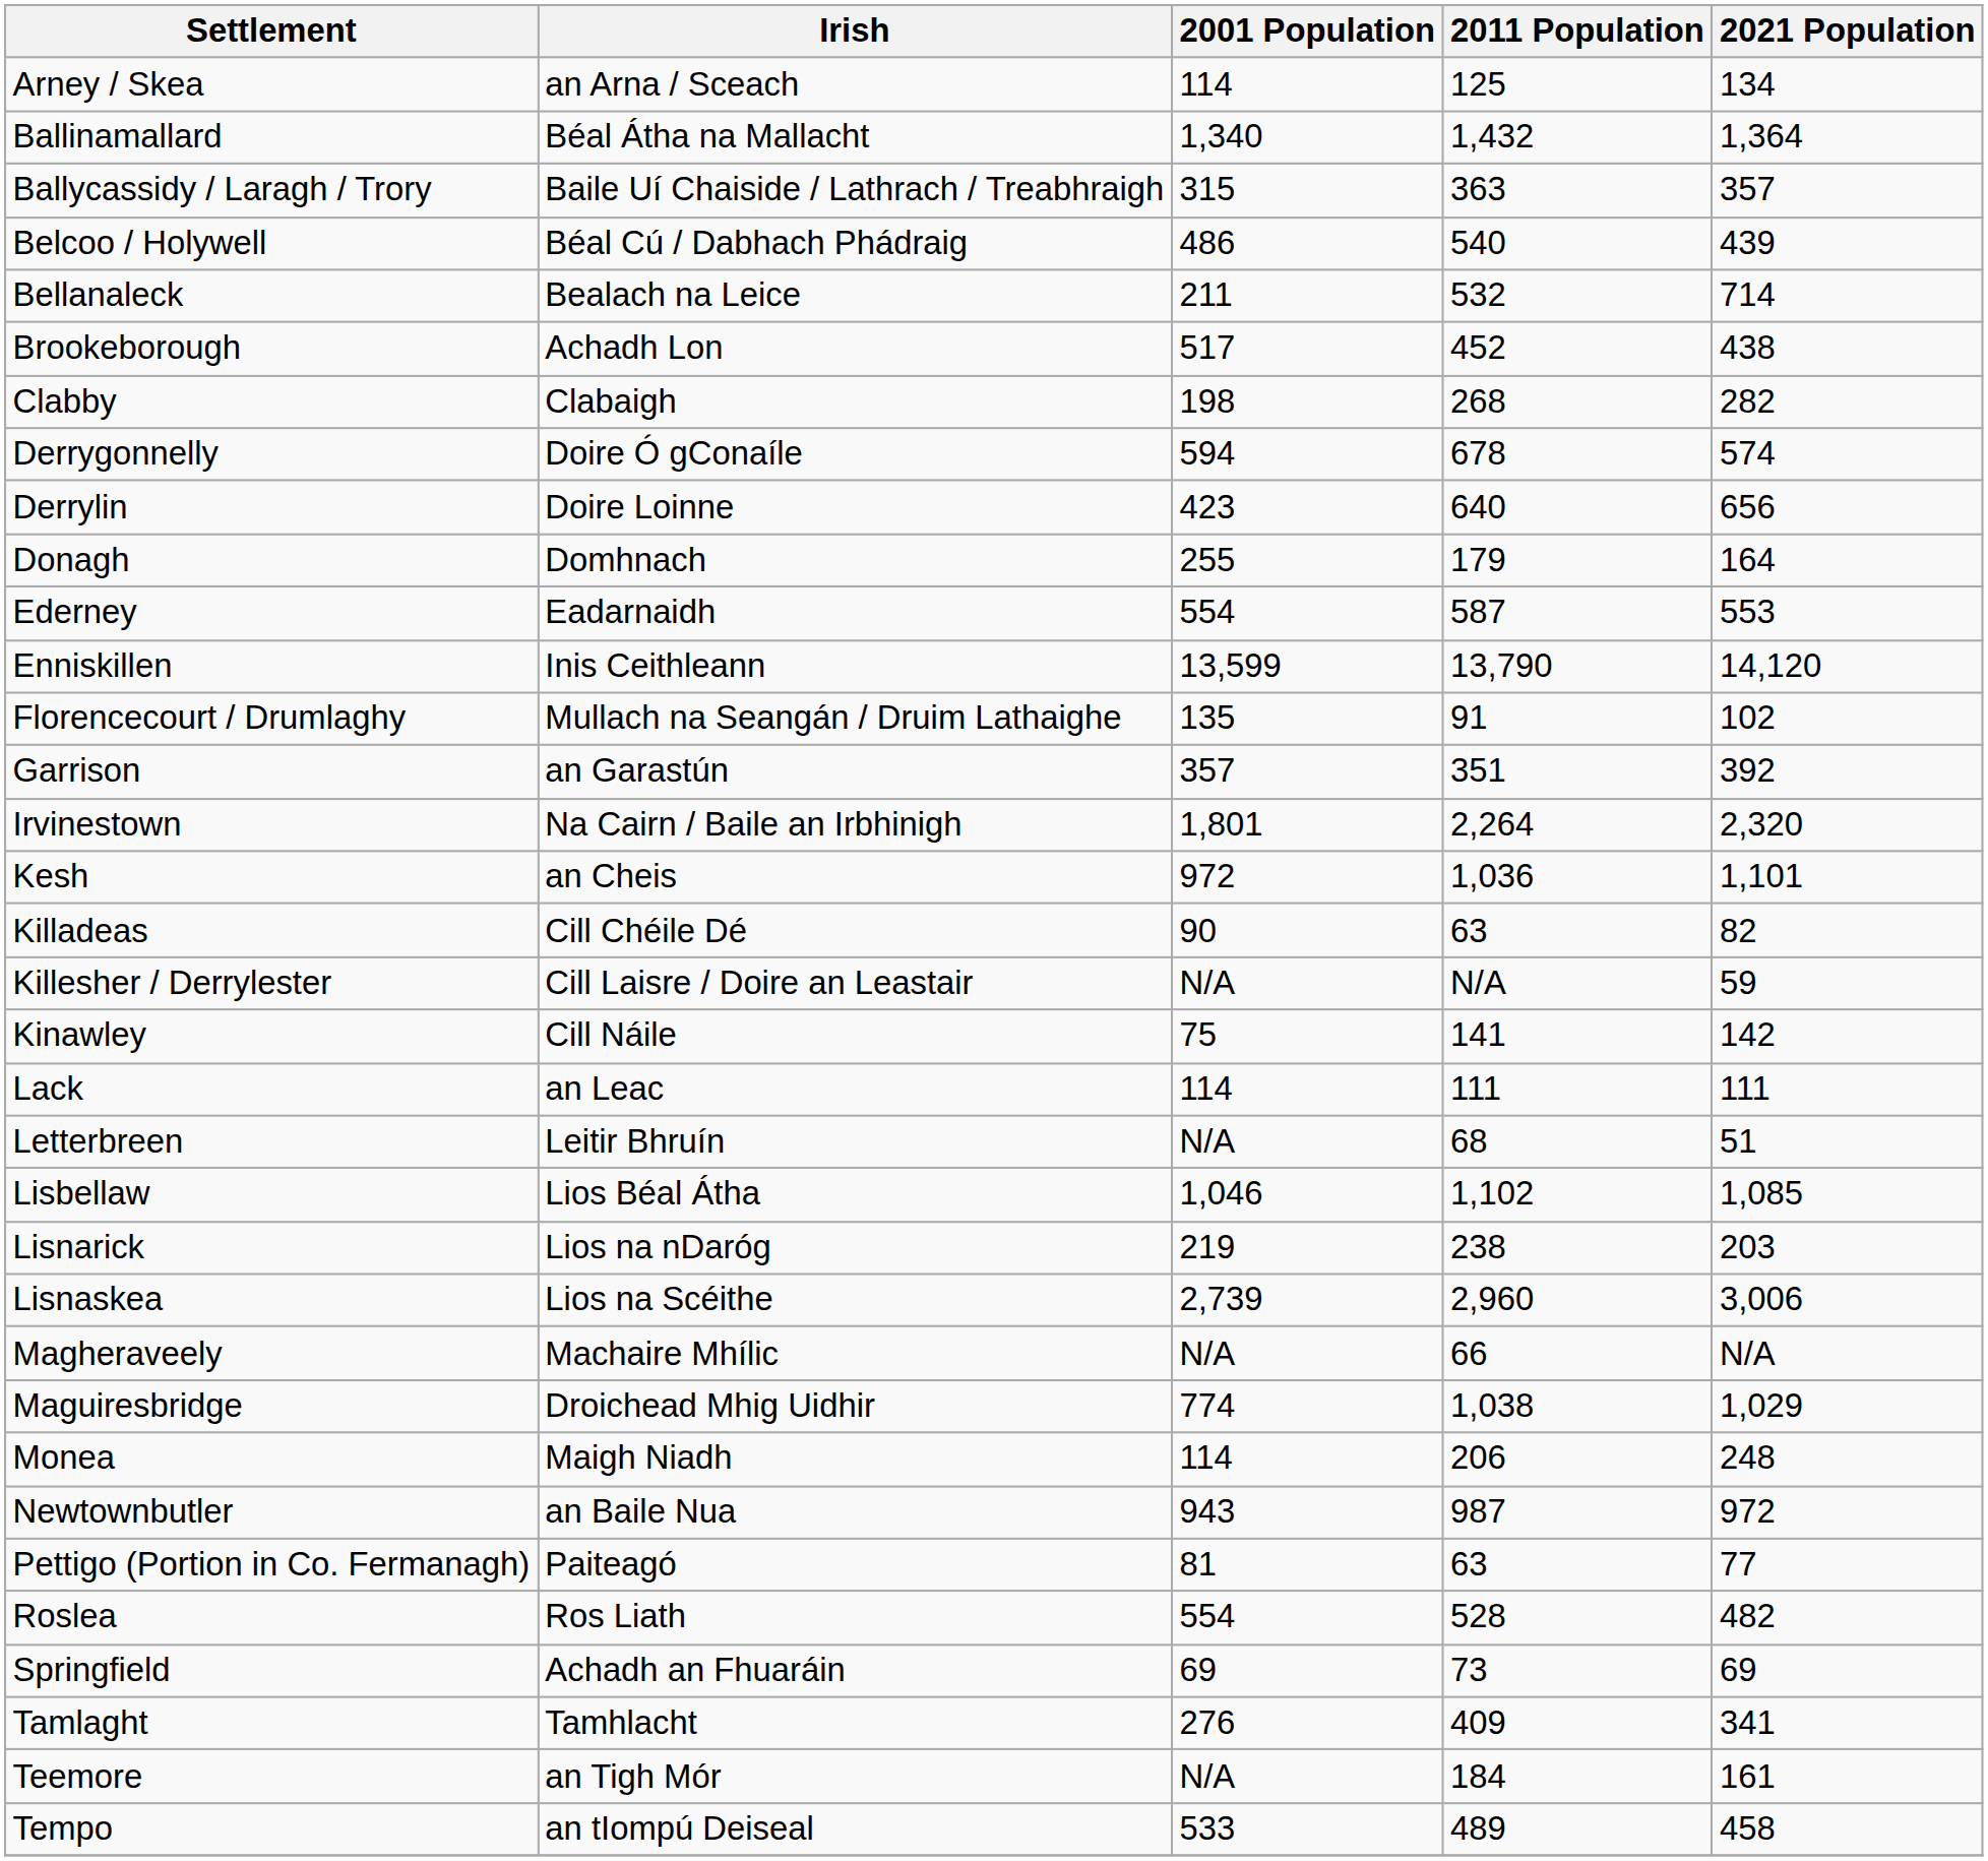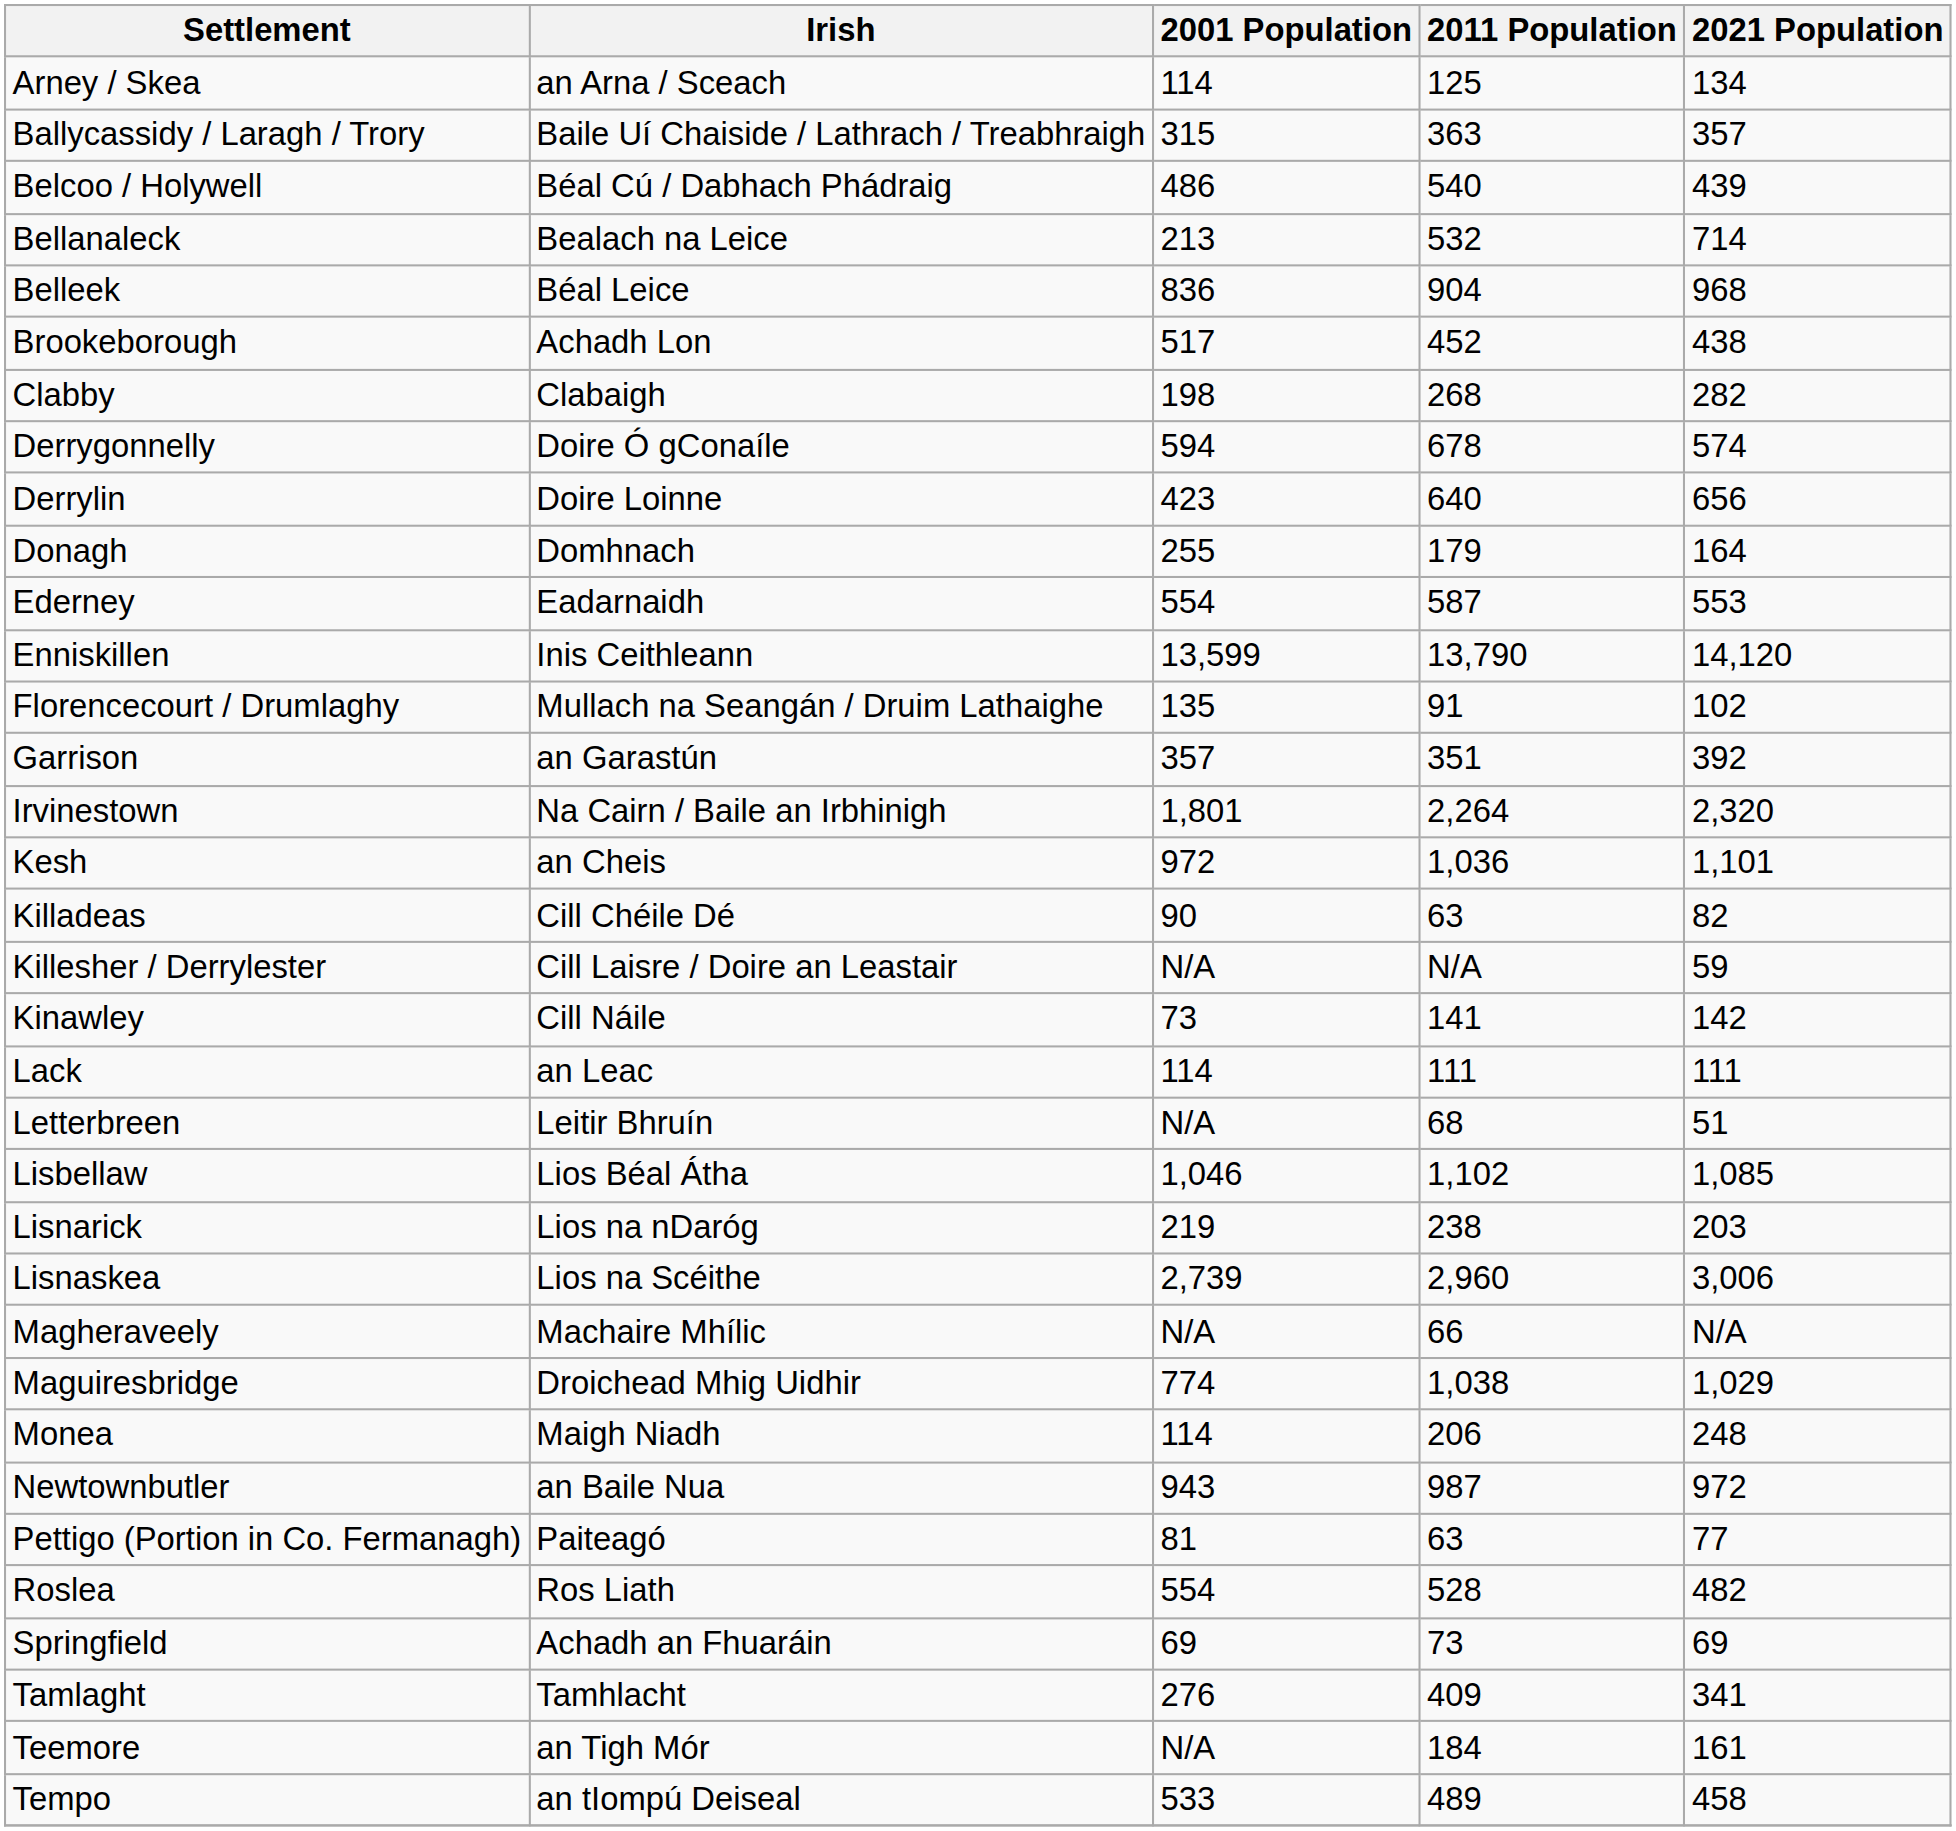 <table class="wikitable sortable">
 <tr>
 <th>Settlement</th>
 <th>Irish</th>
 <th>2001 Population</th>
 <th>2011 Population</th>
 <th>2021 Population</th>
 </tr>
 <tr>
 <td>Arney / Skea</td>
 <td>an Arna / Sceach</td>
 <td>114</td>
 <td>125</td>
 <td>134</td>
-</tr>
-<tr>
-<td>Ballinamallard</td>
-<td>Béal Átha na Mallacht</td>
-<td>1,340</td>
-<td>1,432</td>
-<td>1,364</td>
 </tr>
 <tr>
 <td>Ballycassidy / Laragh / Trory</td>
 <td>Baile Uí Chaiside / Lathrach / Treabhraigh</td>
 <td>315</td>
 <td>363</td>
 <td>357</td>
 </tr>
 <tr>
 <td>Belcoo / Holywell</td>
 <td>Béal Cú / Dabhach Phádraig</td>
 <td>486</td>
 <td>540</td>
 <td>439</td>
 </tr>
 <tr>
 <td>Bellanaleck</td>
 <td>Bealach na Leice</td>
-<td>211</td>
+<td>213</td>
 <td>532</td>
 <td>714</td>
+</tr>
+<tr>
+<td>Belleek</td>
+<td>Béal Leice</td>
+<td>836</td>
+<td>904</td>
+<td>968</td>
 </tr>
 <tr>
 <td>Brookeborough</td>
 <td>Achadh Lon</td>
 <td>517</td>
 <td>452</td>
 <td>438</td>
 </tr>
 <tr>
 <td>Clabby</td>
 <td>Clabaigh</td>
 <td>198</td>
 <td>268</td>
 <td>282</td>
 </tr>
 <tr>
 <td>Derrygonnelly</td>
 <td>Doire Ó gConaíle</td>
 <td>594</td>
 <td>678</td>
 <td>574</td>
 </tr>
 <tr>
 <td>Derrylin</td>
 <td>Doire Loinne</td>
 <td>423</td>
 <td>640</td>
 <td>656</td>
 </tr>
 <tr>
 <td>Donagh</td>
 <td>Domhnach</td>
 <td>255</td>
 <td>179</td>
 <td>164</td>
 </tr>
 <tr>
 <td>Ederney</td>
 <td>Eadarnaidh</td>
 <td>554</td>
 <td>587</td>
 <td>553</td>
 </tr>
 <tr>
 <td>Enniskillen</td>
 <td>Inis Ceithleann</td>
 <td>13,599</td>
 <td>13,790</td>
 <td>14,120</td>
 </tr>
 <tr>
 <td>Florencecourt / Drumlaghy</td>
 <td>Mullach na Seangán / Druim Lathaighe</td>
 <td>135</td>
 <td>91</td>
 <td>102</td>
 </tr>
 <tr>
 <td>Garrison</td>
 <td>an Garastún</td>
 <td>357</td>
 <td>351</td>
 <td>392</td>
 </tr>
 <tr>
 <td>Irvinestown</td>
 <td>Na Cairn / Baile an Irbhinigh</td>
 <td>1,801</td>
 <td>2,264</td>
 <td>2,320</td>
 </tr>
 <tr>
 <td>Kesh</td>
 <td>an Cheis</td>
 <td>972</td>
 <td>1,036</td>
 <td>1,101</td>
 </tr>
 <tr>
 <td>Killadeas</td>
 <td>Cill Chéile Dé</td>
 <td>90</td>
 <td>63</td>
 <td>82</td>
 </tr>
 <tr>
 <td>Killesher / Derrylester</td>
 <td>Cill Laisre / Doire an Leastair</td>
 <td>N/A</td>
 <td>N/A</td>
 <td>59</td>
 </tr>
 <tr>
 <td>Kinawley</td>
 <td>Cill Náile</td>
-<td>75</td>
+<td>73</td>
 <td>141</td>
 <td>142</td>
 </tr>
 <tr>
 <td>Lack</td>
 <td>an Leac</td>
 <td>114</td>
 <td>111</td>
 <td>111</td>
 </tr>
 <tr>
 <td>Letterbreen</td>
 <td>Leitir Bhruín</td>
 <td>N/A</td>
 <td>68</td>
 <td>51</td>
 </tr>
 <tr>
 <td>Lisbellaw</td>
 <td>Lios Béal Átha</td>
 <td>1,046</td>
 <td>1,102</td>
 <td>1,085</td>
 </tr>
 <tr>
 <td>Lisnarick</td>
 <td>Lios na nDaróg</td>
 <td>219</td>
 <td>238</td>
 <td>203</td>
 </tr>
 <tr>
 <td>Lisnaskea</td>
 <td>Lios na Scéithe</td>
 <td>2,739</td>
 <td>2,960</td>
 <td>3,006</td>
 </tr>
 <tr>
 <td>Magheraveely</td>
 <td>Machaire Mhílic</td>
 <td>N/A</td>
 <td>66</td>
 <td>N/A</td>
 </tr>
 <tr>
 <td>Maguiresbridge</td>
 <td>Droichead Mhig Uidhir</td>
 <td>774</td>
 <td>1,038</td>
 <td>1,029</td>
 </tr>
 <tr>
 <td>Monea</td>
 <td>Maigh Niadh</td>
 <td>114</td>
 <td>206</td>
 <td>248</td>
 </tr>
 <tr>
 <td>Newtownbutler</td>
 <td>an Baile Nua</td>
 <td>943</td>
 <td>987</td>
 <td>972</td>
 </tr>
 <tr>
 <td>Pettigo (Portion in Co. Fermanagh)</td>
 <td>Paiteagó</td>
 <td>81</td>
 <td>63</td>
 <td>77</td>
 </tr>
 <tr>
 <td>Roslea</td>
 <td>Ros Liath</td>
 <td>554</td>
 <td>528</td>
 <td>482</td>
 </tr>
 <tr>
 <td>Springfield</td>
 <td>Achadh an Fhuaráin</td>
 <td>69</td>
 <td>73</td>
 <td>69</td>
 </tr>
 <tr>
 <td>Tamlaght</td>
 <td>Tamhlacht</td>
 <td>276</td>
 <td>409</td>
 <td>341</td>
 </tr>
 <tr>
 <td>Teemore</td>
 <td>an Tigh Mór</td>
 <td>N/A</td>
 <td>184</td>
 <td>161</td>
 </tr>
 <tr>
 <td>Tempo</td>
 <td>an tIompú Deiseal</td>
 <td>533</td>
 <td>489</td>
 <td>458</td>
 </tr>
 <tr>
 </tr>
 </table>
